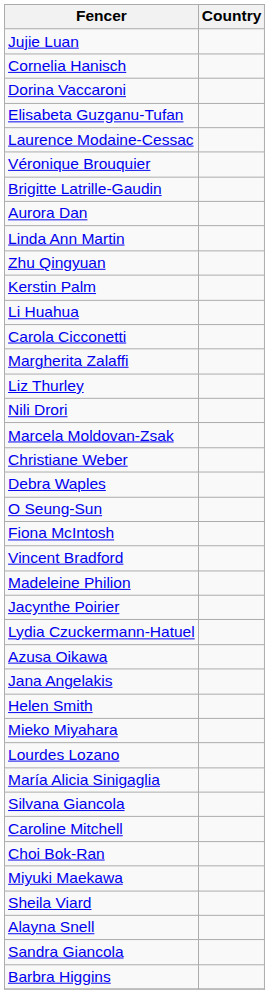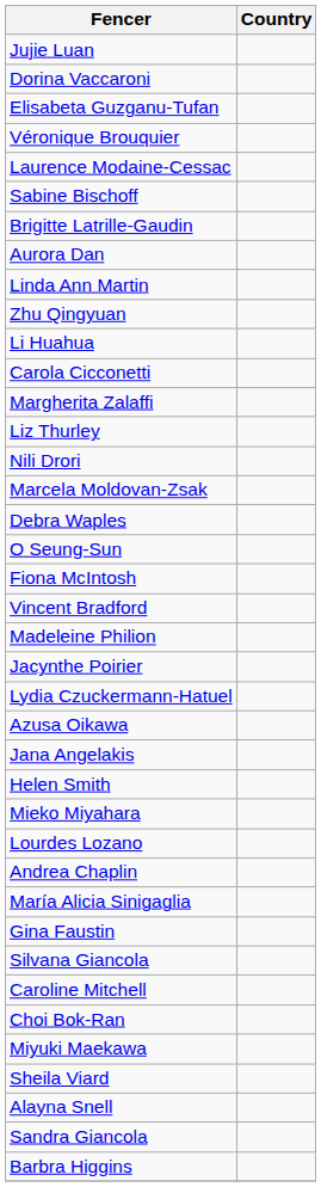 <table class="wikitable" style="text-align: left;">
 <tr>
 <th>Fencer</th>
 <th>Country</th>
 </tr>
 <tr>
 <td><a href='#'>Jujie Luan</a></td>
-<td></td>
-</tr>
-<tr>
-<td><a href='#'>Cornelia Hanisch</a></td>
 <td></td>
 </tr>
 <tr>
 <td><a href='#'>Dorina Vaccaroni</a></td>
 <td></td>
 </tr>
 <tr>
 <td><a href='#'>Elisabeta Guzganu-Tufan</a></td>
 <td></td>
 </tr>
 <tr>
+<td><a href='#'>Véronique Brouquier</a></td>
+<td></td>
+</tr>
+<tr>
 <td><a href='#'>Laurence Modaine-Cessac</a></td>
 <td></td>
 </tr>
 <tr>
-<td><a href='#'>Véronique Brouquier</a></td>
+<td><a href='#'>Sabine Bischoff</a></td>
 <td></td>
 </tr>
 <tr>
 <td><a href='#'>Brigitte Latrille-Gaudin</a></td>
 <td></td>
 </tr>
 <tr>
 <td><a href='#'>Aurora Dan</a></td>
 <td></td>
 </tr>
 <tr>
 <td><a href='#'>Linda Ann Martin</a></td>
 <td></td>
 </tr>
 <tr>
 <td><a href='#'>Zhu Qingyuan</a></td>
-<td></td>
-</tr>
-<tr>
-<td><a href='#'>Kerstin Palm</a></td>
 <td></td>
 </tr>
 <tr>
 <td><a href='#'>Li Huahua</a></td>
 <td></td>
 </tr>
 <tr>
 <td><a href='#'>Carola Cicconetti</a></td>
 <td></td>
 </tr>
 <tr>
 <td><a href='#'>Margherita Zalaffi</a></td>
 <td></td>
 </tr>
 <tr>
 <td><a href='#'>Liz Thurley</a></td>
 <td></td>
 </tr>
 <tr>
 <td><a href='#'>Nili Drori</a></td>
 <td></td>
 </tr>
 <tr>
 <td><a href='#'>Marcela Moldovan-Zsak</a></td>
-<td></td>
-</tr>
-<tr>
-<td><a href='#'>Christiane Weber</a></td>
 <td></td>
 </tr>
 <tr>
 <td><a href='#'>Debra Waples</a></td>
 <td></td>
 </tr>
 <tr>
 <td><a href='#'>O Seung-Sun</a></td>
 <td></td>
 </tr>
 <tr>
 <td><a href='#'>Fiona McIntosh</a></td>
 <td></td>
 </tr>
 <tr>
 <td><a href='#'>Vincent Bradford</a></td>
 <td></td>
 </tr>
 <tr>
 <td><a href='#'>Madeleine Philion</a></td>
 <td></td>
 </tr>
 <tr>
 <td><a href='#'>Jacynthe Poirier</a></td>
 <td></td>
 </tr>
 <tr>
 <td><a href='#'>Lydia Czuckermann-Hatuel</a></td>
 <td></td>
 </tr>
 <tr>
 <td><a href='#'>Azusa Oikawa</a></td>
 <td></td>
 </tr>
 <tr>
 <td><a href='#'>Jana Angelakis</a></td>
 <td></td>
 </tr>
 <tr>
 <td><a href='#'>Helen Smith</a></td>
 <td></td>
 </tr>
 <tr>
 <td><a href='#'>Mieko Miyahara</a></td>
 <td></td>
 </tr>
 <tr>
 <td><a href='#'>Lourdes Lozano</a></td>
 <td></td>
 </tr>
 <tr>
+<td><a href='#'>Andrea Chaplin</a></td>
+<td></td>
+</tr>
+<tr>
 <td><a href='#'>María Alicia Sinigaglia</a></td>
+<td></td>
+</tr>
+<tr>
+<td><a href='#'>Gina Faustin</a></td>
 <td></td>
 </tr>
 <tr>
 <td><a href='#'>Silvana Giancola</a></td>
 <td></td>
 </tr>
 <tr>
 <td><a href='#'>Caroline Mitchell</a></td>
 <td></td>
 </tr>
 <tr>
 <td><a href='#'>Choi Bok-Ran</a></td>
 <td></td>
 </tr>
 <tr>
 <td><a href='#'>Miyuki Maekawa</a></td>
 <td></td>
 </tr>
 <tr>
 <td><a href='#'>Sheila Viard</a></td>
 <td></td>
 </tr>
 <tr>
 <td><a href='#'>Alayna Snell</a></td>
 <td></td>
 </tr>
 <tr>
 <td><a href='#'>Sandra Giancola</a></td>
 <td></td>
 </tr>
 <tr>
 <td><a href='#'>Barbra Higgins</a></td>
 <td></td>
 </tr>
 <tr>
 </tr>
 </table>
